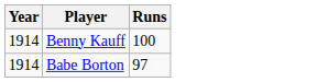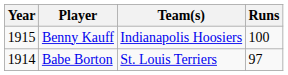 <table class="wikitable sortable">
 <tr>
 <th>Year</th>
 <th>Player</th>
+<th>Team(s)</th>
 <th>Runs</th>
 </tr>
 <tr>
-<td>1914</td>
+<td>1915</td>
 <td><a href='#'>Benny Kauff</a></td>
+<td><a href='#'>Indianapolis Hoosiers</a></td>
 <td>100</td>
 </tr>
 <tr>
 <td>1914</td>
 <td><a href='#'>Babe Borton</a></td>
+<td><a href='#'>St. Louis Terriers</a></td>
 <td>97</td>
 </tr>
 </table>
